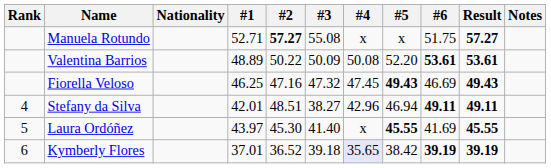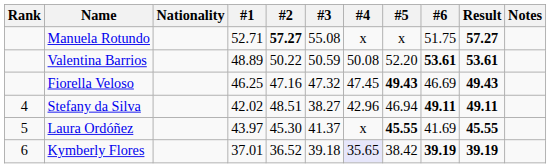 <table class="wikitable sortable" style="text-align:center">
 <tr>
 <th>Rank</th>
 <th>Name</th>
 <th>Nationality</th>
 <th>#1</th>
 <th>#2</th>
 <th>#3</th>
 <th>#4</th>
 <th>#5</th>
 <th>#6</th>
 <th>Result</th>
 <th>Notes</th>
 </tr>
 <tr>
 <td></td>
 <td align=left><a href='#'>Manuela Rotundo</a></td>
 <td align=left></td>
 <td>52.71</td>
 <td><strong>57.27</strong></td>
 <td>55.08</td>
 <td>x</td>
 <td>x</td>
 <td>51.75</td>
 <td><strong>57.27</strong></td>
 <td></td>
 </tr>
 <tr>
 <td></td>
 <td align=left><a href='#'>Valentina Barrios</a></td>
 <td align=left></td>
 <td>48.89</td>
 <td>50.22</td>
-<td>50.09</td>
+<td>50.59</td>
 <td>50.08</td>
 <td>52.20</td>
 <td><strong>53.61</strong></td>
 <td><strong>53.61</strong></td>
 <td></td>
 </tr>
 <tr>
 <td></td>
 <td align=left><a href='#'>Fiorella Veloso</a></td>
 <td align=left></td>
 <td>46.25</td>
 <td>47.16</td>
 <td>47.32</td>
 <td>47.45</td>
 <td><strong>49.43</strong></td>
 <td>46.69</td>
 <td><strong>49.43</strong></td>
 <td></td>
 </tr>
 <tr>
 <td>4</td>
 <td align=left><a href='#'>Stefany da Silva</a></td>
 <td align=left></td>
-<td>42.01</td>
+<td>42.02</td>
 <td>48.51</td>
 <td>38.27</td>
 <td>42.96</td>
 <td>46.94</td>
 <td><strong>49.11</strong></td>
 <td><strong>49.11</strong></td>
 <td></td>
 </tr>
 <tr>
 <td>5</td>
 <td align=left><a href='#'>Laura Ordóñez</a></td>
 <td align=left></td>
 <td>43.97</td>
 <td>45.30</td>
-<td>41.40</td>
+<td>41.37</td>
 <td>x</td>
 <td><strong>45.55</strong></td>
 <td>41.69</td>
 <td><strong>45.55</strong></td>
 <td></td>
 </tr>
 <tr>
 <td>6</td>
 <td align=left><a href='#'>Kymberly Flores</a></td>
 <td align=left></td>
 <td>37.01</td>
 <td>36.52</td>
 <td>39.18</td>
 <td style="background: lavender;">35.65</td>
 <td>38.42</td>
 <td><strong>39.19</strong></td>
 <td><strong>39.19</strong></td>
 <td></td>
 </tr>
 </table>
